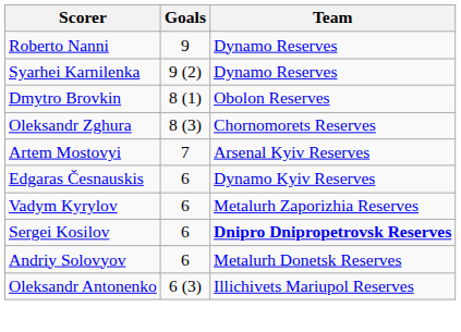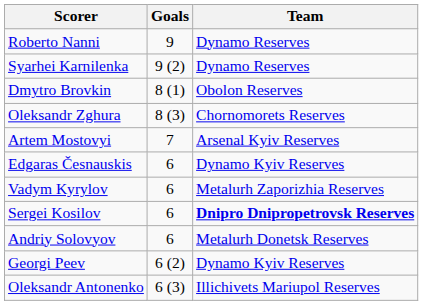 <table class="wikitable">
 <tr>
 <th>Scorer</th>
 <th>Goals</th>
 <th>Team</th>
 </tr>
 <tr>
 <td> <a href='#'>Roberto Nanni</a></td>
 <td align=center>9</td>
 <td><a href='#'>Dynamo Reserves</a></td>
 </tr>
 <tr>
 <td> <a href='#'>Syarhei Karnilenka</a></td>
 <td align=center>9 (2)</td>
 <td><a href='#'>Dynamo Reserves</a></td>
 </tr>
 <tr>
 <td> <a href='#'>Dmytro Brovkin</a></td>
 <td align=center>8 (1)</td>
 <td><a href='#'>Obolon Reserves</a></td>
 </tr>
 <tr>
 <td> <a href='#'>Oleksandr Zghura</a></td>
 <td align=center>8 (3)</td>
 <td><a href='#'>Chornomorets Reserves</a></td>
 </tr>
 <tr>
 <td> <a href='#'>Artem Mostovyi</a></td>
 <td align=center>7</td>
 <td><a href='#'>Arsenal Kyiv Reserves</a></td>
 </tr>
 <tr>
 <td> <a href='#'>Edgaras Česnauskis</a></td>
 <td align=center>6</td>
 <td><a href='#'>Dynamo Kyiv Reserves</a></td>
 </tr>
 <tr>
 <td> <a href='#'>Vadym Kyrylov</a></td>
 <td align=center>6</td>
 <td><a href='#'>Metalurh Zaporizhia Reserves</a></td>
 </tr>
 <tr>
 <td> <a href='#'>Sergei Kosilov</a></td>
 <td align=center>6</td>
 <td><strong><a href='#'>Dnipro Dnipropetrovsk Reserves</a></strong></td>
 </tr>
 <tr>
 <td> <a href='#'>Andriy Solovyov</a></td>
 <td align=center>6</td>
 <td><a href='#'>Metalurh Donetsk Reserves</a></td>
 </tr>
 <tr>
+<td> <a href='#'>Georgi Peev</a></td>
+<td align=center>6 (2)</td>
+<td><a href='#'>Dynamo Kyiv Reserves</a></td>
+</tr>
+<tr>
 <td> <a href='#'>Oleksandr Antonenko</a></td>
 <td align=center>6 (3)</td>
 <td><a href='#'>Illichivets Mariupol Reserves</a></td>
 </tr>
 </table>
